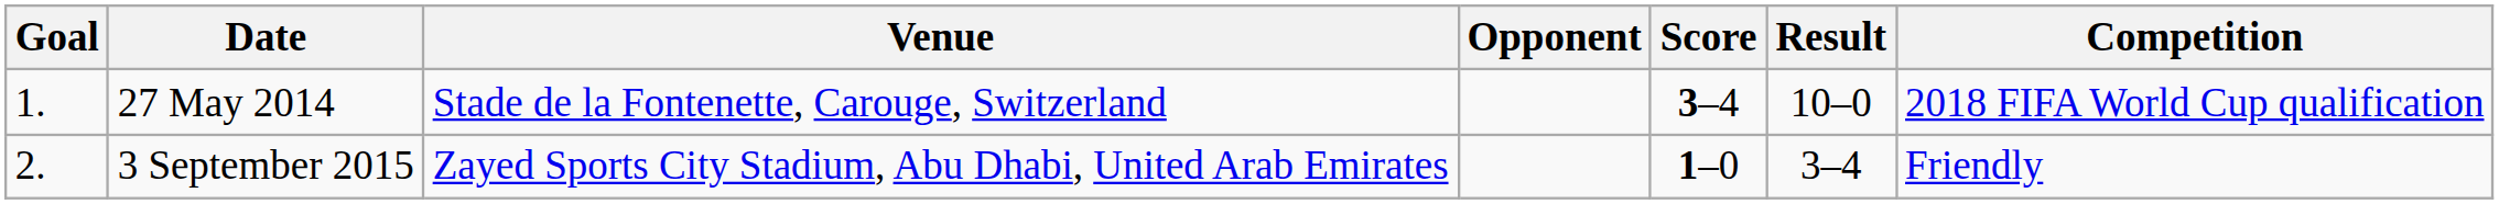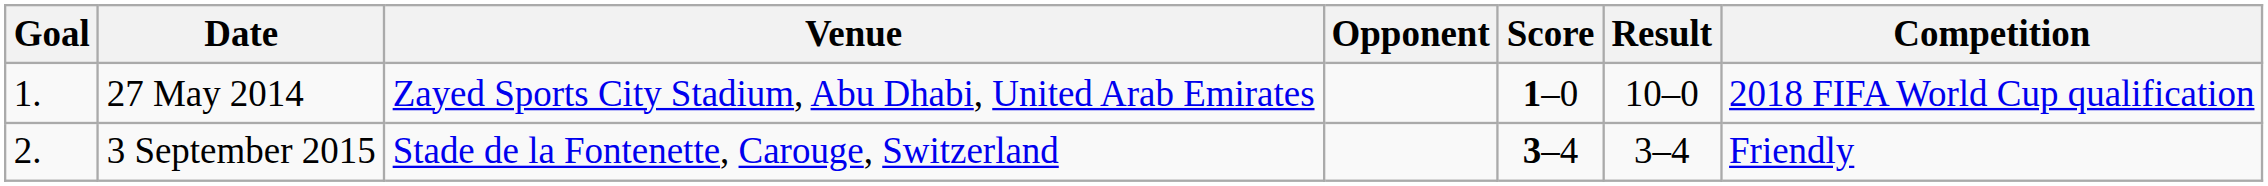 <table class="wikitable plainrowheaders sortable">
 <tr>
 <th>Goal</th>
 <th>Date</th>
 <th>Venue</th>
 <th>Opponent</th>
 <th>Score</th>
 <th>Result</th>
 <th>Competition</th>
 </tr>
 <tr>
 <td>1.</td>
 <td>27 May 2014</td>
-<td><a href='#'>Stade de la Fontenette</a>, <a href='#'>Carouge</a>, <a href='#'>Switzerland</a></td>
+<td><a href='#'>Zayed Sports City Stadium</a>, <a href='#'>Abu Dhabi</a>, <a href='#'>United Arab Emirates</a></td>
 <td></td>
-<td align=center><strong>3</strong>–4</td>
+<td align=center><strong>1</strong>–0</td>
 <td align=center>10–0</td>
 <td><a href='#'>2018 FIFA World Cup qualification</a></td>
 </tr>
 <tr>
 <td>2.</td>
 <td>3 September 2015</td>
-<td><a href='#'>Zayed Sports City Stadium</a>, <a href='#'>Abu Dhabi</a>, <a href='#'>United Arab Emirates</a></td>
+<td><a href='#'>Stade de la Fontenette</a>, <a href='#'>Carouge</a>, <a href='#'>Switzerland</a></td>
 <td></td>
-<td align=center><strong>1</strong>–0</td>
+<td align=center><strong>3</strong>–4</td>
 <td align=center>3–4</td>
 <td><a href='#'>Friendly</a></td>
 </tr>
 </table>
